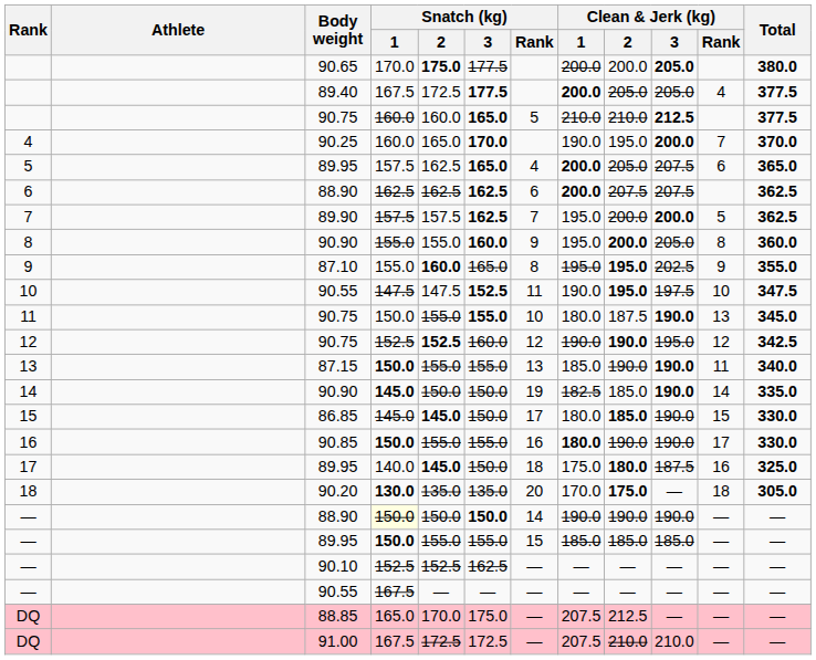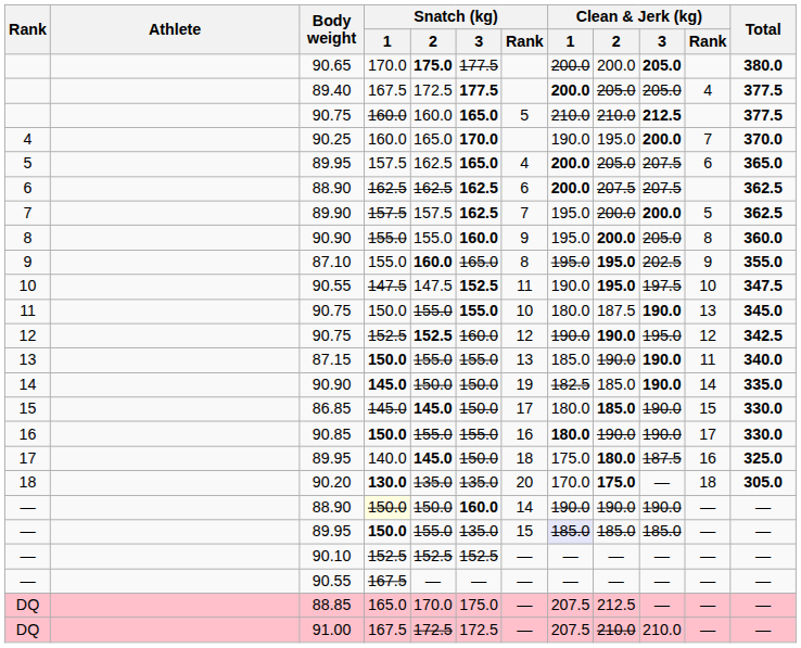 <table class = "wikitable" style="text-align:center;">
 <tr>
 <th rowspan=2 width=40>Rank</th>
 <th rowspan=2 width=250>Athlete</th>
 <th rowspan=2 width=60>Body weight</th>
 <th colspan=4>Snatch (kg)</th>
 <th colspan=4>Clean & Jerk (kg)</th>
 <th rowspan=2 width=60>Total</th>
 </tr>
 <tr>
 <th width=40>1</th>
 <th width=40>2</th>
 <th width=40>3</th>
 <th width=40>Rank</th>
 <th width=40>1</th>
 <th width=40>2</th>
 <th width=40>3</th>
 <th width=40>Rank</th>
 </tr>
 <tr>
 <td></td>
 <td align=left></td>
 <td>90.65</td>
 <td>170.0</td>
 <td><strong>175.0</strong></td>
 <td><s>177.5 </s></td>
 <td></td>
 <td><s>200.0 </s></td>
 <td>200.0</td>
 <td><strong>205.0</strong></td>
 <td></td>
 <td><strong>380.0</strong></td>
 </tr>
 <tr>
 <td></td>
 <td align=left></td>
 <td>89.40</td>
 <td>167.5</td>
 <td>172.5</td>
 <td><strong>177.5</strong></td>
 <td></td>
 <td><strong>200.0</strong></td>
 <td><s>205.0 </s></td>
 <td><s>205.0 </s></td>
 <td>4</td>
 <td><strong>377.5</strong></td>
 </tr>
 <tr>
 <td></td>
 <td align=left></td>
 <td>90.75</td>
 <td><s>160.0 </s></td>
 <td>160.0</td>
 <td><strong>165.0</strong></td>
 <td>5</td>
 <td><s>210.0 </s></td>
 <td><s>210.0 </s></td>
 <td><strong>212.5</strong></td>
 <td></td>
 <td><strong>377.5</strong></td>
 </tr>
 <tr>
 <td>4</td>
 <td align=left></td>
 <td>90.25</td>
 <td>160.0</td>
 <td>165.0</td>
 <td><strong>170.0</strong></td>
 <td></td>
 <td>190.0</td>
 <td>195.0</td>
 <td><strong>200.0</strong></td>
 <td>7</td>
 <td><strong>370.0</strong></td>
 </tr>
 <tr>
 <td>5</td>
 <td align=left></td>
 <td>89.95</td>
 <td>157.5</td>
 <td>162.5</td>
 <td><strong>165.0</strong></td>
 <td>4</td>
 <td><strong>200.0</strong></td>
 <td><s>205.0 </s></td>
 <td><s>207.5 </s></td>
 <td>6</td>
 <td><strong>365.0</strong></td>
 </tr>
 <tr>
 <td>6</td>
 <td align=left></td>
 <td>88.90</td>
 <td><s>162.5 </s></td>
 <td><s>162.5 </s></td>
 <td><strong>162.5</strong></td>
 <td>6</td>
 <td><strong>200.0</strong></td>
 <td><s>207.5 </s></td>
 <td><s>207.5 </s></td>
 <td></td>
 <td><strong>362.5</strong></td>
 </tr>
 <tr>
 <td>7</td>
 <td align=left></td>
 <td>89.90</td>
 <td><s>157.5 </s></td>
 <td>157.5</td>
 <td><strong>162.5</strong></td>
 <td>7</td>
 <td>195.0</td>
 <td><s>200.0 </s></td>
 <td><strong>200.0</strong></td>
 <td>5</td>
 <td><strong>362.5</strong></td>
 </tr>
 <tr>
 <td>8</td>
 <td align=left></td>
 <td>90.90</td>
 <td><s>155.0 </s></td>
 <td>155.0</td>
 <td><strong>160.0</strong></td>
 <td>9</td>
 <td>195.0</td>
 <td><strong>200.0</strong></td>
 <td><s>205.0 </s></td>
 <td>8</td>
 <td><strong>360.0</strong></td>
 </tr>
 <tr>
 <td>9</td>
 <td align=left></td>
 <td>87.10</td>
 <td>155.0</td>
 <td><strong>160.0</strong></td>
 <td><s>165.0 </s></td>
 <td>8</td>
 <td><s>195.0 </s></td>
 <td><strong>195.0</strong></td>
 <td><s>202.5 </s></td>
 <td>9</td>
 <td><strong>355.0</strong></td>
 </tr>
 <tr>
 <td>10</td>
 <td align=left></td>
 <td>90.55</td>
 <td><s>147.5 </s></td>
 <td>147.5</td>
 <td><strong>152.5</strong></td>
 <td>11</td>
 <td>190.0</td>
 <td><strong>195.0</strong></td>
 <td><s>197.5 </s></td>
 <td>10</td>
 <td><strong>347.5</strong></td>
 </tr>
 <tr>
 <td>11</td>
 <td align=left></td>
 <td>90.75</td>
 <td>150.0</td>
 <td><s>155.0 </s></td>
 <td><strong>155.0</strong></td>
 <td>10</td>
 <td>180.0</td>
 <td>187.5</td>
 <td><strong>190.0</strong></td>
 <td>13</td>
 <td><strong>345.0</strong></td>
 </tr>
 <tr>
 <td>12</td>
 <td align=left></td>
 <td>90.75</td>
 <td><s>152.5 </s></td>
 <td><strong>152.5</strong></td>
 <td><s>160.0 </s></td>
 <td>12</td>
 <td><s>190.0 </s></td>
 <td><strong>190.0</strong></td>
 <td><s>195.0 </s></td>
 <td>12</td>
 <td><strong>342.5</strong></td>
 </tr>
 <tr>
 <td>13</td>
 <td align=left></td>
 <td>87.15</td>
 <td><strong>150.0</strong></td>
 <td><s>155.0 </s></td>
 <td><s>155.0 </s></td>
 <td>13</td>
 <td>185.0</td>
 <td><s>190.0 </s></td>
 <td><strong>190.0</strong></td>
 <td>11</td>
 <td><strong>340.0</strong></td>
 </tr>
 <tr>
 <td>14</td>
 <td align=left></td>
 <td>90.90</td>
 <td><strong>145.0</strong></td>
 <td><s>150.0 </s></td>
 <td><s>150.0 </s></td>
 <td>19</td>
 <td><s>182.5 </s></td>
 <td>185.0</td>
 <td><strong>190.0</strong></td>
 <td>14</td>
 <td><strong>335.0</strong></td>
 </tr>
 <tr>
 <td>15</td>
 <td align=left></td>
 <td>86.85</td>
 <td><s>145.0 </s></td>
 <td><strong>145.0</strong></td>
 <td><s>150.0 </s></td>
 <td>17</td>
 <td>180.0</td>
 <td><strong>185.0</strong></td>
 <td><s>190.0 </s></td>
 <td>15</td>
 <td><strong>330.0</strong></td>
 </tr>
 <tr>
 <td>16</td>
 <td align=left></td>
 <td>90.85</td>
 <td><strong>150.0</strong></td>
 <td><s>155.0 </s></td>
 <td><s>155.0 </s></td>
 <td>16</td>
 <td><strong>180.0</strong></td>
 <td><s>190.0 </s></td>
 <td><s>190.0 </s></td>
 <td>17</td>
 <td><strong>330.0</strong></td>
 </tr>
 <tr>
 <td>17</td>
 <td align=left></td>
 <td>89.95</td>
 <td>140.0</td>
 <td><strong>145.0</strong></td>
 <td><s>150.0 </s></td>
 <td>18</td>
 <td>175.0</td>
 <td><strong>180.0</strong></td>
 <td><s>187.5 </s></td>
 <td>16</td>
 <td><strong>325.0</strong></td>
 </tr>
 <tr>
 <td>18</td>
 <td align=left></td>
 <td>90.20</td>
 <td><strong>130.0</strong></td>
 <td><s>135.0 </s></td>
 <td><s>135.0 </s></td>
 <td>20</td>
 <td>170.0</td>
 <td><strong>175.0</strong></td>
 <td>—</td>
 <td>18</td>
 <td><strong>305.0</strong></td>
 </tr>
 <tr>
 <td>—</td>
 <td align=left></td>
 <td>88.90</td>
 <td style="background: lightyellow;"><s>150.0 </s></td>
 <td><s>150.0 </s></td>
-<td><strong>150.0</strong></td>
+<td><strong>160.0</strong></td>
 <td>14</td>
 <td><s>190.0 </s></td>
 <td><s>190.0 </s></td>
 <td><s>190.0 </s></td>
 <td>—</td>
 <td>—</td>
 </tr>
 <tr>
 <td>—</td>
 <td align=left></td>
 <td>89.95</td>
 <td><strong>150.0</strong></td>
 <td><s>155.0 </s></td>
-<td><s>155.0 </s></td>
+<td><s>135.0 </s></td>
 <td>15</td>
-<td><s>185.0 </s></td>
+<td style="background: lavender;"><s>185.0 </s></td>
 <td><s>185.0 </s></td>
 <td><s>185.0 </s></td>
 <td>—</td>
 <td>—</td>
 </tr>
 <tr>
 <td>—</td>
 <td align=left></td>
 <td>90.10</td>
 <td><s>152.5 </s></td>
 <td><s>152.5 </s></td>
-<td><s>162.5 </s></td>
+<td><s>152.5 </s></td>
 <td>—</td>
 <td>—</td>
 <td>—</td>
 <td>—</td>
 <td>—</td>
 <td>—</td>
 </tr>
 <tr>
 <td>—</td>
 <td align=left></td>
 <td>90.55</td>
 <td><s>167.5 </s></td>
 <td>—</td>
 <td>—</td>
 <td>—</td>
 <td>—</td>
 <td>—</td>
 <td>—</td>
 <td>—</td>
 <td>—</td>
 </tr>
 <tr bgcolor=pink>
 <td>DQ</td>
 <td align=left></td>
 <td>88.85</td>
 <td>165.0</td>
 <td>170.0</td>
 <td>175.0</td>
 <td>—</td>
 <td>207.5</td>
 <td>212.5</td>
 <td>—</td>
 <td>—</td>
 <td>—</td>
 </tr>
 <tr bgcolor=pink>
 <td>DQ</td>
 <td align=left></td>
 <td>91.00</td>
 <td>167.5</td>
 <td><s>172.5 </s></td>
 <td>172.5</td>
 <td>—</td>
 <td>207.5</td>
 <td><s>210.0 </s></td>
 <td>210.0</td>
 <td>—</td>
 <td>—</td>
 </tr>
 </table>
